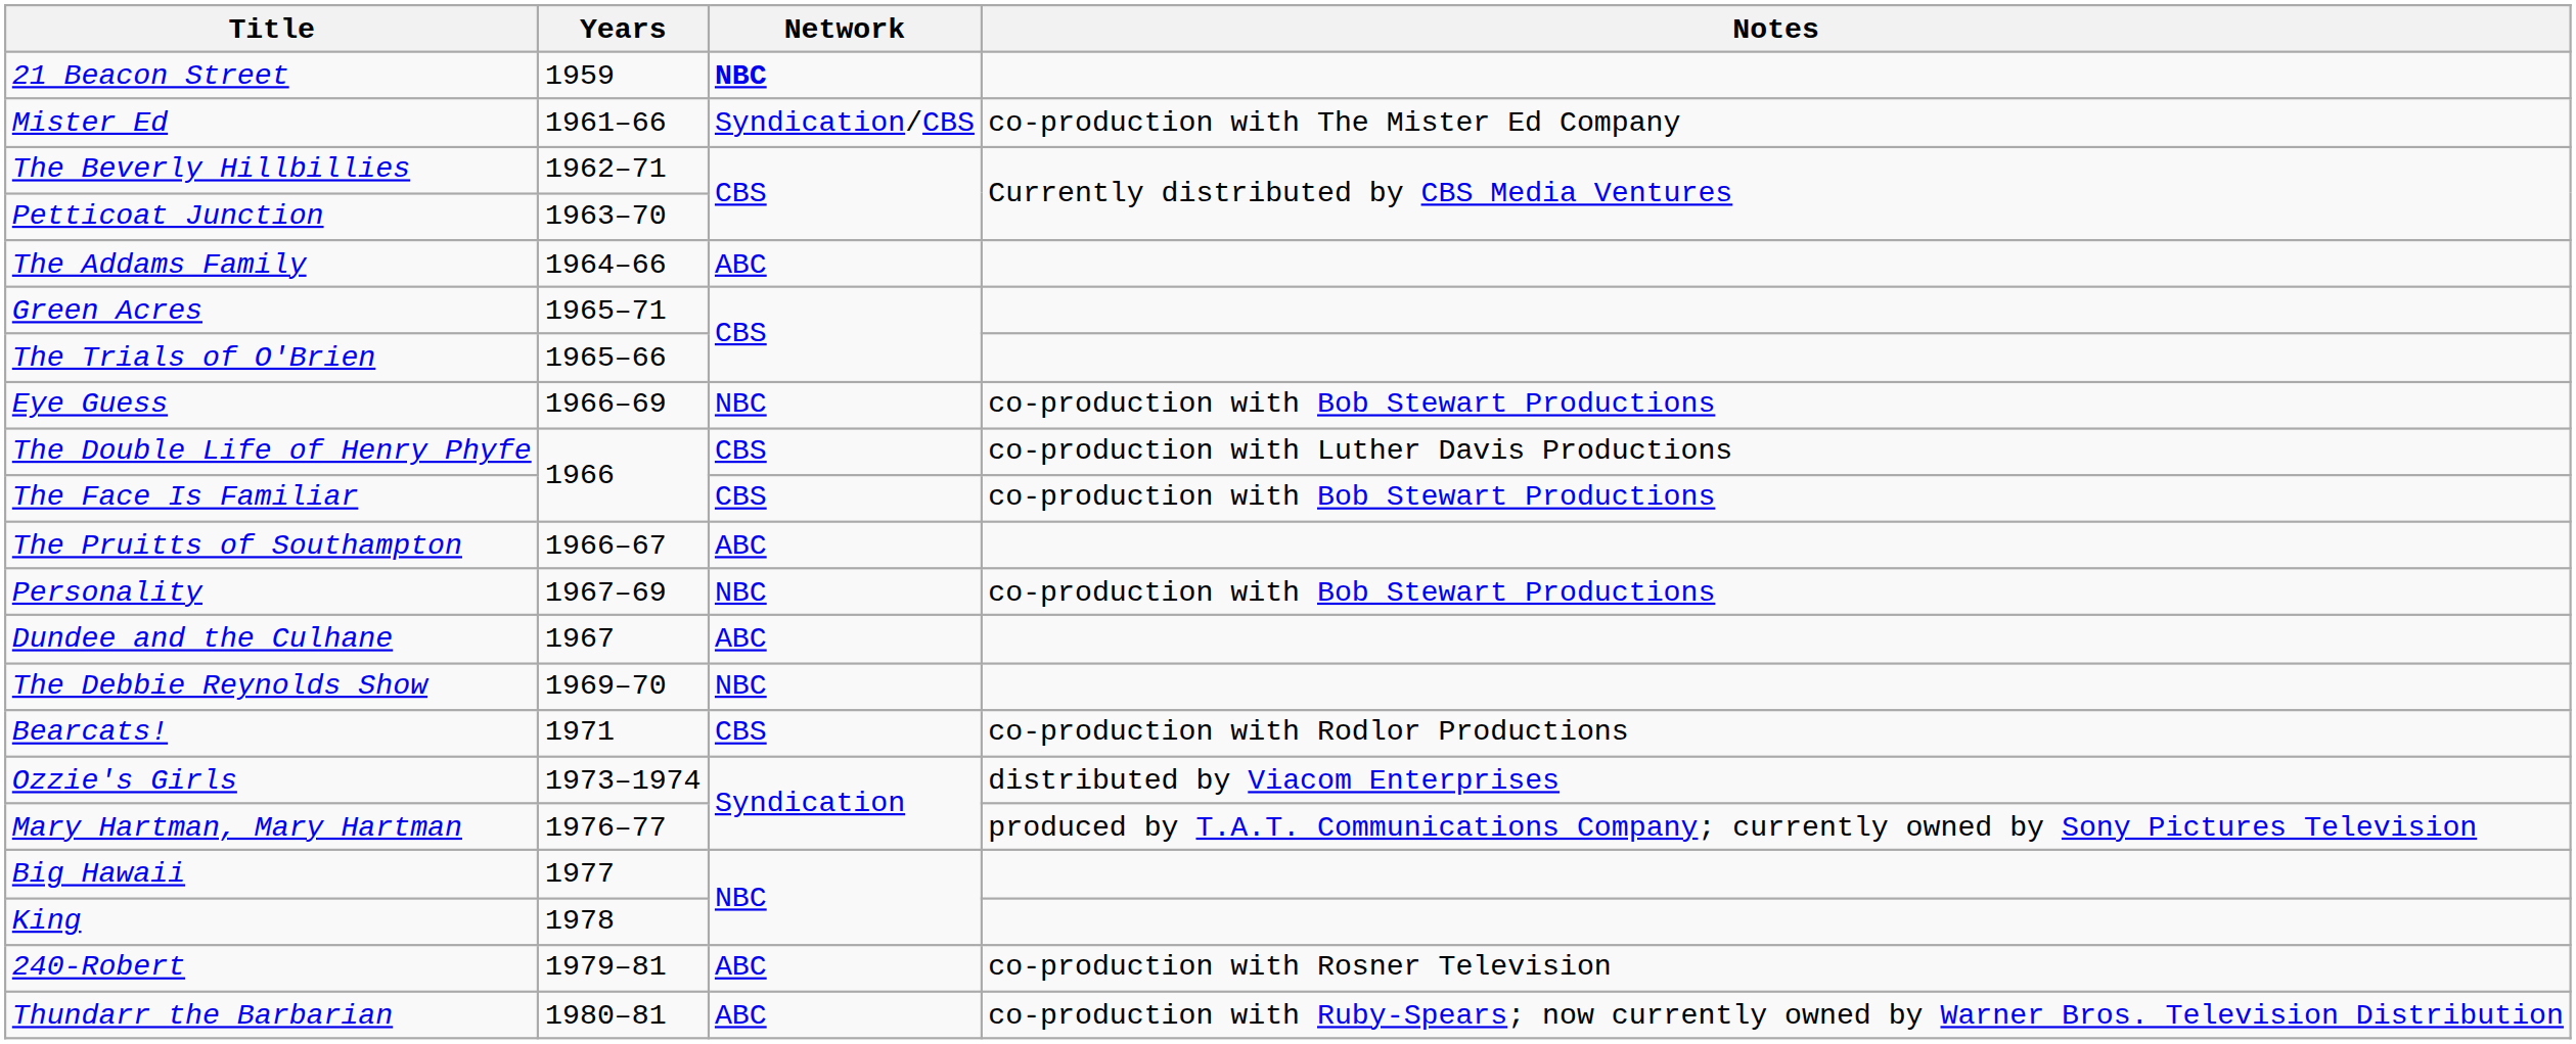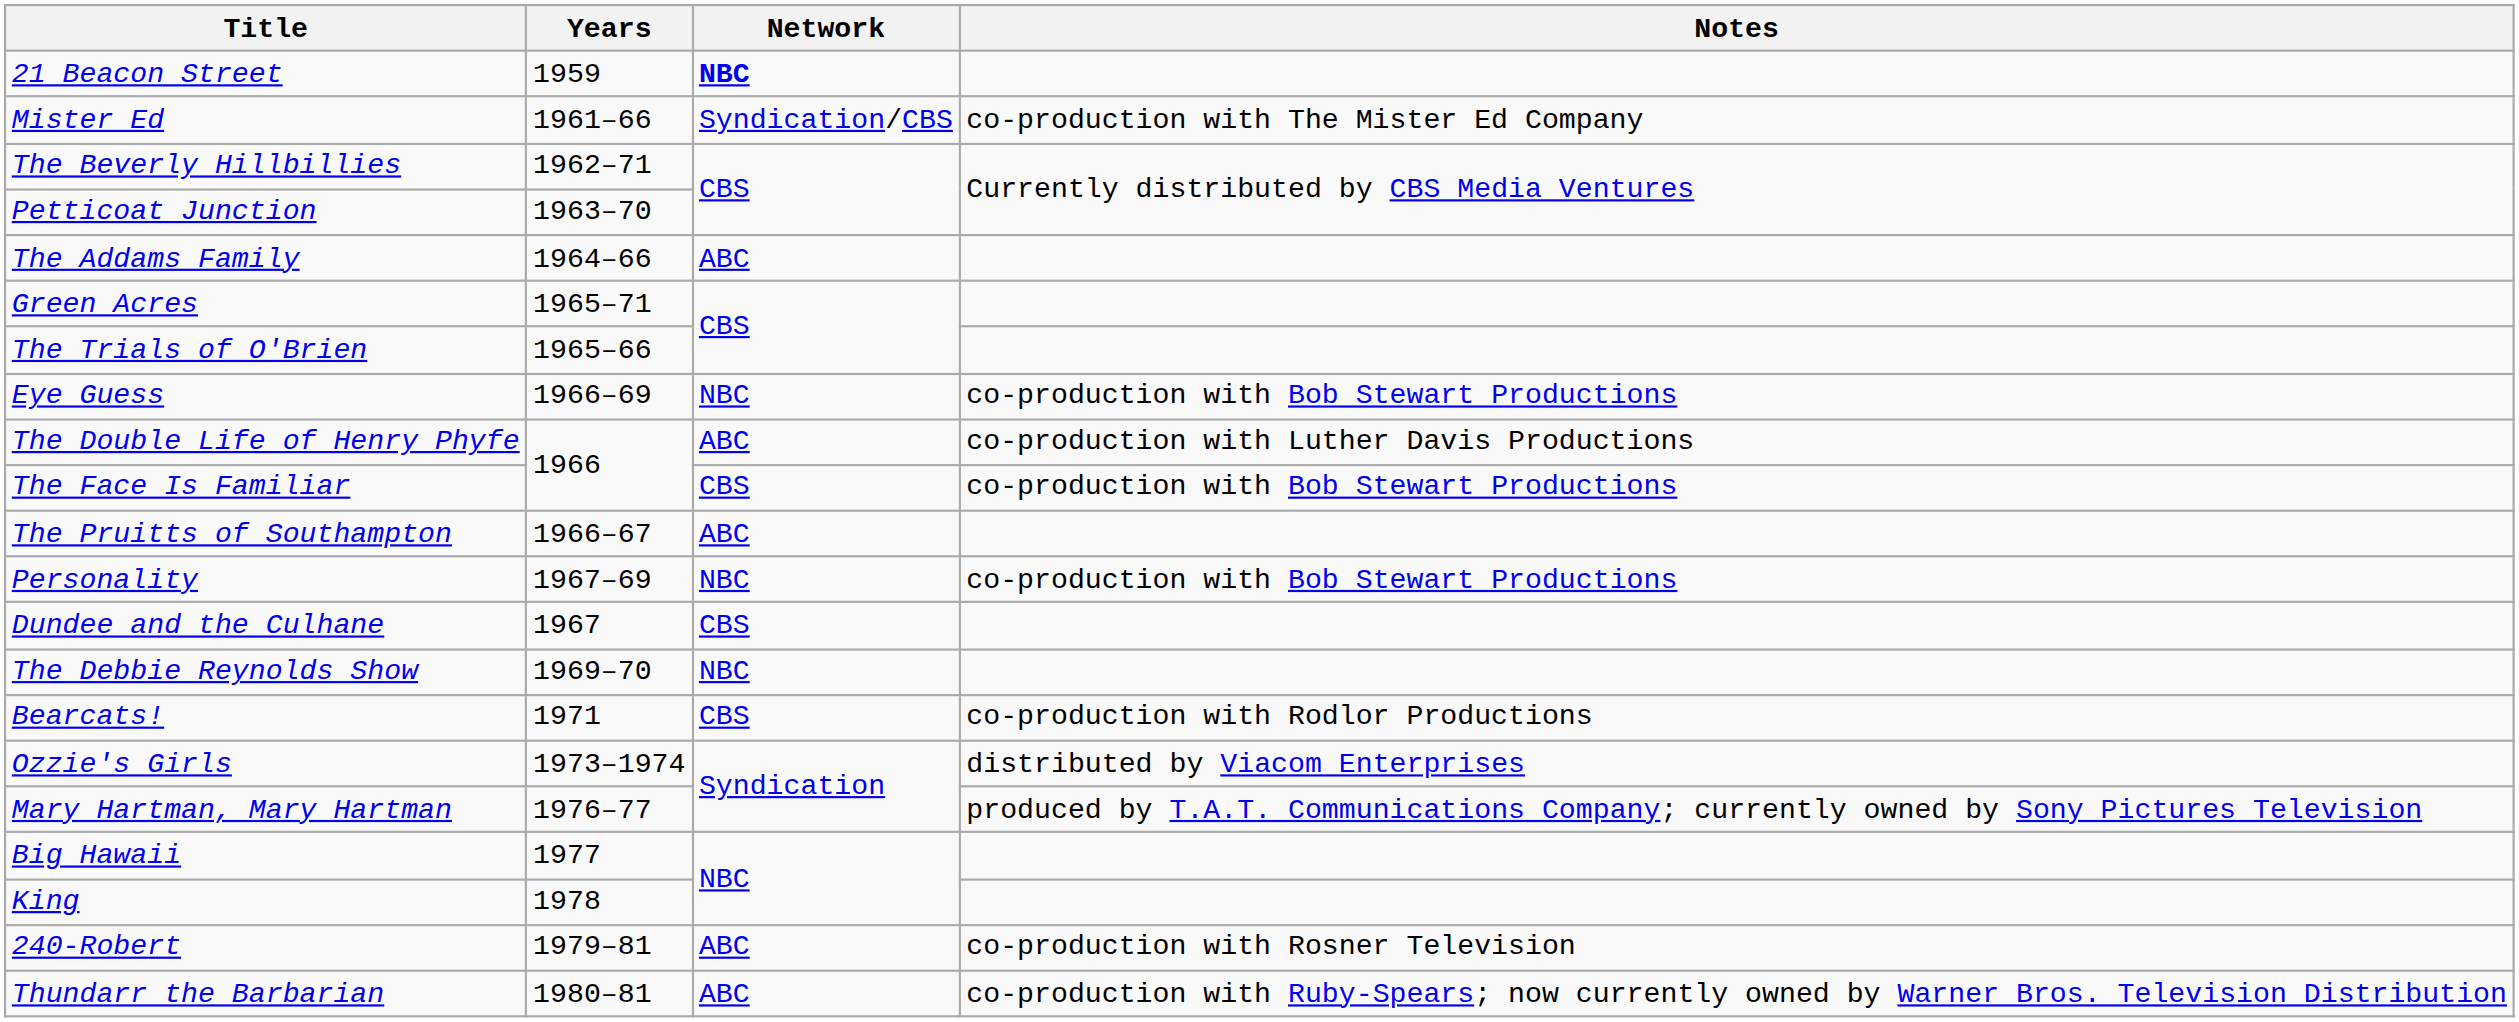 <table class="wikitable sortable">
 <tr>
 <th>Title</th>
 <th>Years</th>
 <th>Network</th>
 <th>Notes</th>
 </tr>
 <tr>
 <td><em><a href='#'>21 Beacon Street</a></em></td>
 <td>1959</td>
 <td><strong><a href='#'>NBC</a></strong></td>
 <td></td>
 </tr>
 <tr>
 <td><em><a href='#'>Mister Ed</a></em></td>
 <td>1961–66</td>
 <td><a href='#'>Syndication</a>/<a href='#'>CBS</a></td>
 <td>co-production with The Mister Ed Company</td>
 </tr>
 <tr>
 <td><em><a href='#'>The Beverly Hillbillies</a></em></td>
 <td>1962–71</td>
 <td rowspan="2"><a href='#'>CBS</a></td>
 <td rowspan="2">Currently distributed by <a href='#'>CBS Media Ventures</a></td>
 </tr>
 <tr>
 <td><em><a href='#'>Petticoat Junction</a></em></td>
 <td>1963–70</td>
 </tr>
 <tr>
 <td><em><a href='#'>The Addams Family</a></em></td>
 <td>1964–66</td>
 <td><a href='#'>ABC</a></td>
 <td></td>
 </tr>
 <tr>
 <td><em><a href='#'>Green Acres</a></em></td>
 <td>1965–71</td>
 <td rowspan="2"><a href='#'>CBS</a></td>
 <td></td>
 </tr>
 <tr>
 <td><em><a href='#'>The Trials of O'Brien</a></em></td>
 <td>1965–66</td>
 <td></td>
 </tr>
 <tr>
 <td><em><a href='#'>Eye Guess</a></em></td>
 <td>1966–69</td>
 <td><a href='#'>NBC</a></td>
 <td>co-production with <a href='#'>Bob Stewart Productions</a></td>
 </tr>
 <tr>
 <td><em><a href='#'>The Double Life of Henry Phyfe</a></em></td>
 <td rowspan="2">1966</td>
-<td><a href='#'>CBS</a></td>
+<td><a href='#'>ABC</a></td>
 <td>co-production with Luther Davis Productions</td>
 </tr>
 <tr>
 <td><em><a href='#'>The Face Is Familiar</a></em></td>
 <td><a href='#'>CBS</a></td>
 <td>co-production with <a href='#'>Bob Stewart Productions</a></td>
 </tr>
 <tr>
 <td><em><a href='#'>The Pruitts of Southampton</a></em></td>
 <td>1966–67</td>
 <td><a href='#'>ABC</a></td>
 <td></td>
 </tr>
 <tr>
 <td><em><a href='#'>Personality</a></em></td>
 <td>1967–69</td>
 <td><a href='#'>NBC</a></td>
 <td>co-production with <a href='#'>Bob Stewart Productions</a></td>
 </tr>
 <tr>
 <td><em><a href='#'>Dundee and the Culhane</a></em></td>
 <td>1967</td>
-<td><a href='#'>ABC</a></td>
+<td><a href='#'>CBS</a></td>
 <td></td>
 </tr>
 <tr>
 <td><em><a href='#'>The Debbie Reynolds Show</a></em></td>
 <td>1969–70</td>
 <td><a href='#'>NBC</a></td>
 <td></td>
 </tr>
 <tr>
 <td><em><a href='#'>Bearcats!</a></em></td>
 <td>1971</td>
 <td><a href='#'>CBS</a></td>
 <td>co-production with Rodlor Productions</td>
 </tr>
 <tr>
 <td><em><a href='#'>Ozzie's Girls</a></em></td>
 <td>1973–1974</td>
 <td rowspan="2"><a href='#'>Syndication</a></td>
 <td>distributed by <a href='#'>Viacom Enterprises</a></td>
 </tr>
 <tr>
 <td><em><a href='#'>Mary Hartman, Mary Hartman</a></em></td>
 <td>1976–77</td>
 <td>produced by <a href='#'>T.A.T. Communications Company</a>; currently owned by <a href='#'>Sony Pictures Television</a></td>
 </tr>
 <tr>
 <td><em><a href='#'>Big Hawaii</a></em></td>
 <td>1977</td>
 <td rowspan="2"><a href='#'>NBC</a></td>
 <td></td>
 </tr>
 <tr>
 <td><em><a href='#'>King</a></em></td>
 <td>1978</td>
 <td></td>
 </tr>
 <tr>
 <td><em><a href='#'>240-Robert</a></em></td>
 <td>1979–81</td>
 <td><a href='#'>ABC</a></td>
 <td>co-production with Rosner Television</td>
 </tr>
 <tr>
 <td><em><a href='#'>Thundarr the Barbarian</a></em></td>
 <td>1980–81</td>
 <td><a href='#'>ABC</a></td>
 <td>co-production with <a href='#'>Ruby-Spears</a>; now currently owned by <a href='#'>Warner Bros. Television Distribution</a></td>
 </tr>
 </table>
